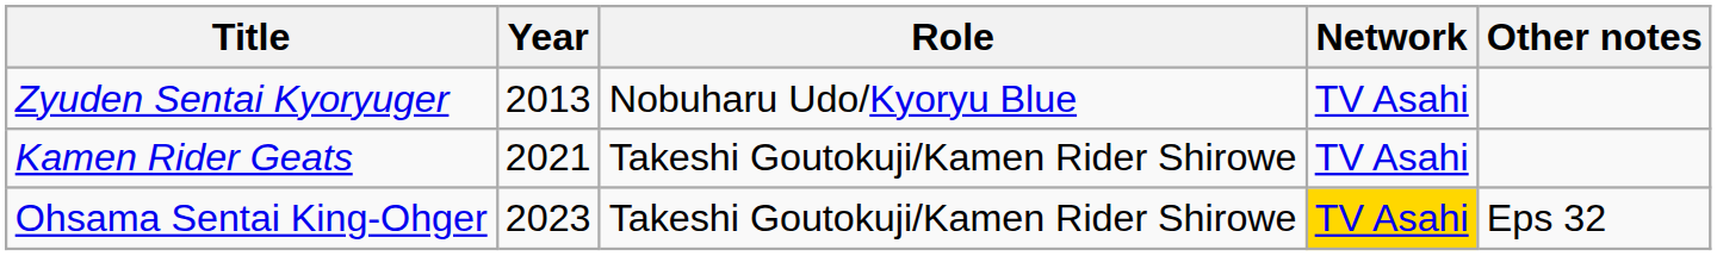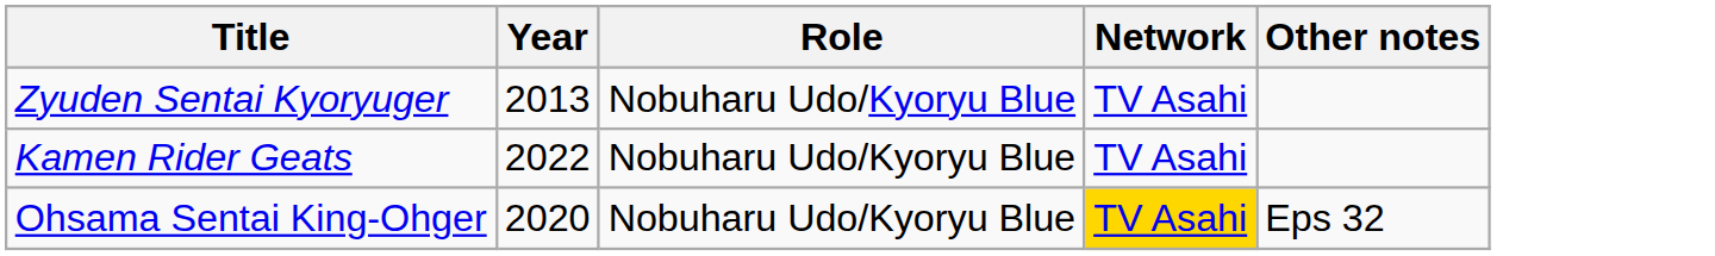 <table class="wikitable" style="font-size: 90%;">
 <tr>
 <th>Title</th>
 <th>Year</th>
 <th>Role</th>
 <th>Network</th>
 <th>Other notes</th>
 </tr>
 <tr>
 <td><em><a href='#'>Zyuden Sentai Kyoryuger</a></em></td>
 <td>2013</td>
 <td>Nobuharu Udo/<a href='#'>Kyoryu Blue</a></td>
 <td><a href='#'>TV Asahi</a></td>
 <td></td>
 </tr>
 <tr>
 <td><em><a href='#'>Kamen Rider Geats</a></em></td>
-<td>2021</td>
-<td>Takeshi Goutokuji/Kamen Rider Shirowe</td>
+<td>2022</td>
+<td>Nobuharu Udo/Kyoryu Blue</td>
 <td><a href='#'>TV Asahi</a></td>
 <td></td>
 </tr>
 <tr>
 <td><a href='#'>Ohsama Sentai King-Ohger</a></td>
-<td>2023</td>
-<td>Takeshi Goutokuji/Kamen Rider Shirowe</td>
+<td>2020</td>
+<td>Nobuharu Udo/Kyoryu Blue</td>
 <td style="background: gold;"><a href='#'>TV Asahi</a></td>
 <td>Eps 32</td>
 </tr>
 </table>
